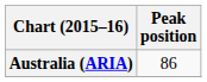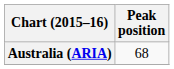 <table class="wikitable sortable plainrowheaders" style="text-align: center;">
 <tr>
 <th scope="col">Chart (2015–16)</th>
 <th scope="col">Peak<br>position</th>
 </tr>
 <tr>
 <th scope="row">Australia (<a href='#'>ARIA</a>)</th>
-<td>86</td>
+<td>68</td>
 </tr>
 <tr>
 </tr>
 <tr>
 </tr>
 <tr>
 </tr>
 <tr>
 </tr>
 </table>
